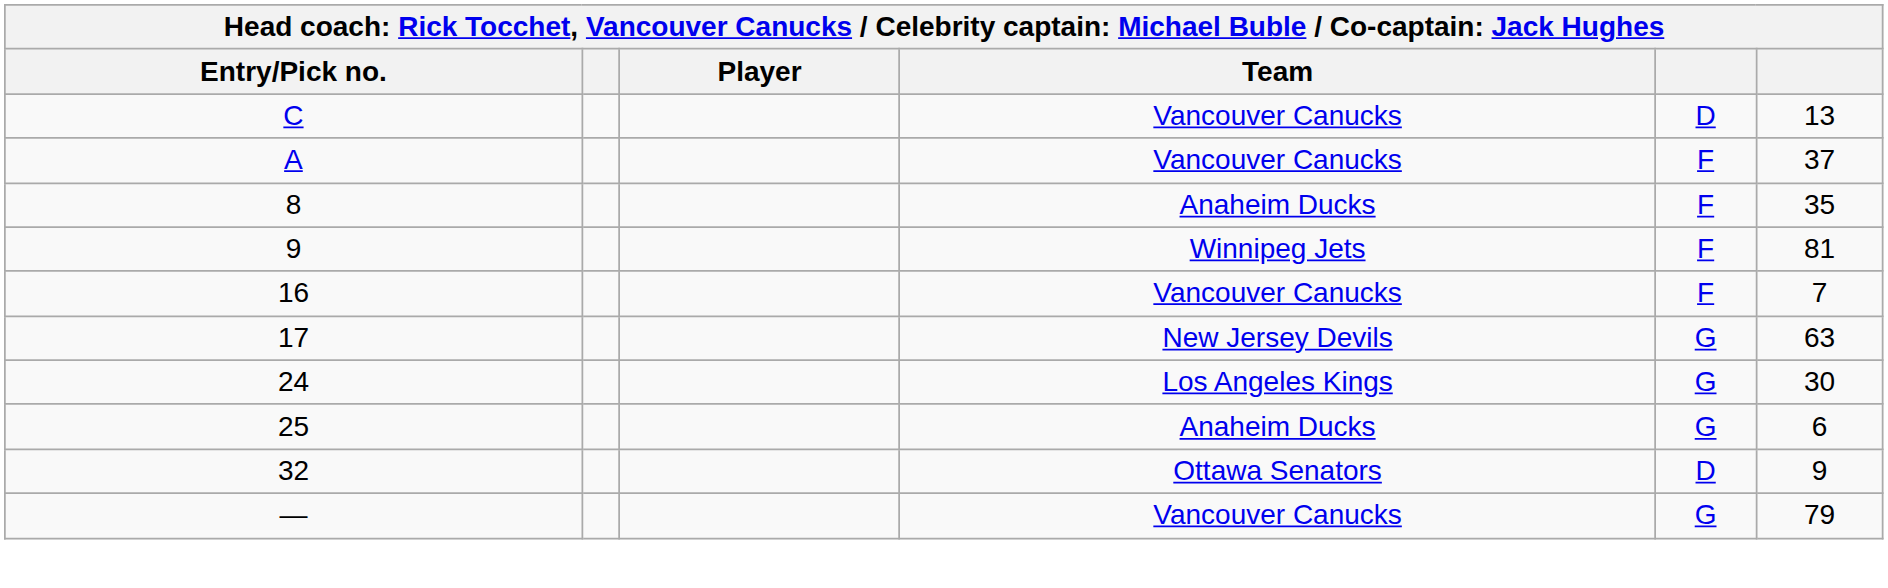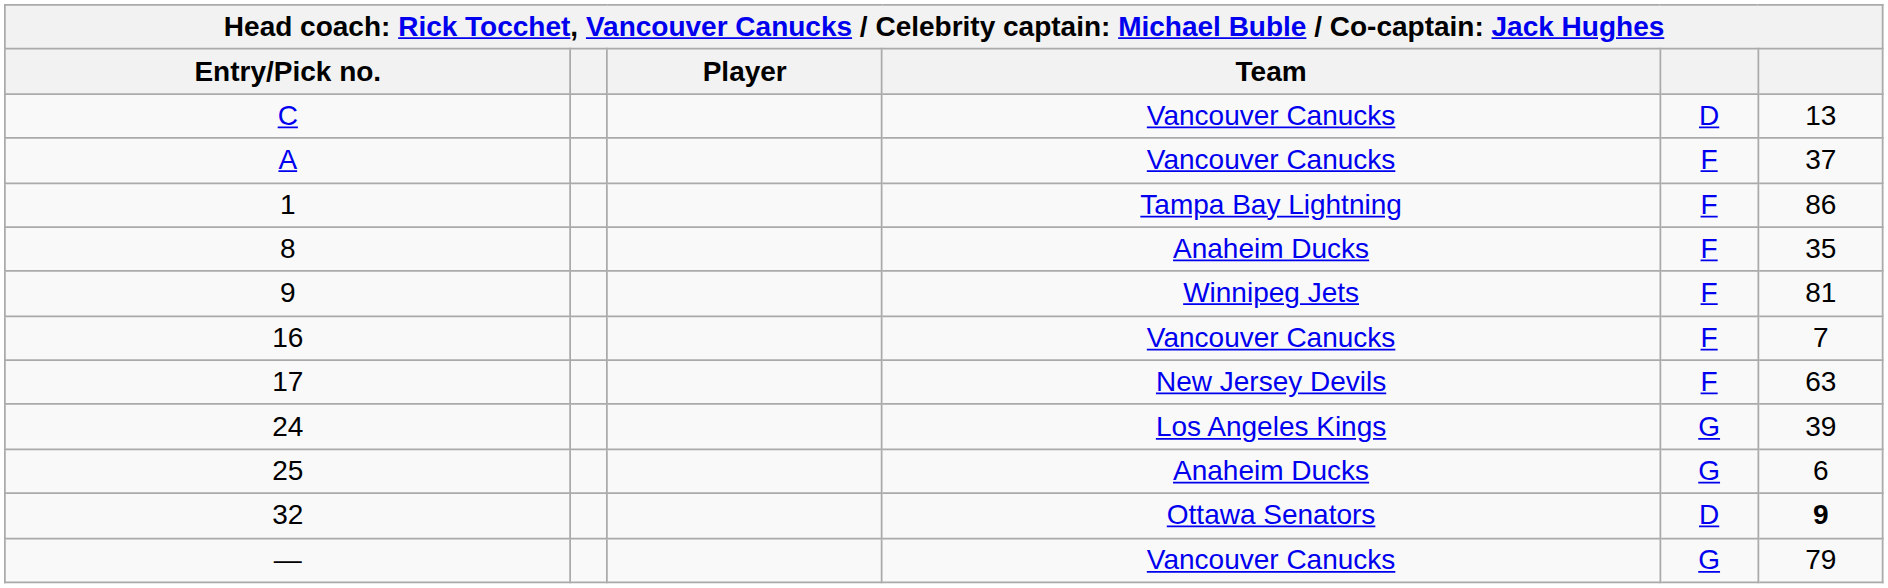 <table class="wikitable sortable" style="text-align:center" width="85%">
 <tr>
 <th colspan=6>Head coach:  <a href='#'>Rick Tocchet</a>, <a href='#'>Vancouver Canucks</a> / Celebrity captain:  <a href='#'>Michael Buble</a> / Co-captain:  <a href='#'>Jack Hughes</a></th>
 </tr>
 <tr>
 <th>Entry/Pick no.</th>
 <th></th>
 <th>Player</th>
 <th>Team</th>
 <th></th>
 <th></th>
 </tr>
 <tr>
 <td><a href='#'>C</a></td>
 <td></td>
 <td></td>
 <td><a href='#'>Vancouver Canucks</a></td>
 <td><a href='#'>D</a></td>
 <td>13</td>
 </tr>
 <tr>
 <td><a href='#'>A</a></td>
 <td></td>
 <td></td>
 <td><a href='#'>Vancouver Canucks</a></td>
 <td><a href='#'>F</a></td>
 <td>37</td>
+</tr>
+<tr>
+<td>1</td>
+<td></td>
+<td></td>
+<td><a href='#'>Tampa Bay Lightning</a></td>
+<td><a href='#'>F</a></td>
+<td>86</td>
 </tr>
 <tr>
 <td>8</td>
 <td></td>
 <td></td>
 <td><a href='#'>Anaheim Ducks</a></td>
 <td><a href='#'>F</a></td>
 <td>35</td>
 </tr>
 <tr>
 <td>9</td>
 <td></td>
 <td></td>
 <td><a href='#'>Winnipeg Jets</a></td>
 <td><a href='#'>F</a></td>
 <td>81</td>
 </tr>
 <tr>
 <td>16</td>
 <td></td>
 <td></td>
 <td><a href='#'>Vancouver Canucks</a></td>
 <td><a href='#'>F</a></td>
 <td>7</td>
 </tr>
 <tr>
 <td>17</td>
 <td></td>
 <td></td>
 <td><a href='#'>New Jersey Devils</a></td>
-<td><a href='#'>G</a></td>
+<td><a href='#'>F</a></td>
 <td>63</td>
 </tr>
 <tr>
 <td>24</td>
 <td></td>
 <td></td>
 <td><a href='#'>Los Angeles Kings</a></td>
 <td><a href='#'>G</a></td>
-<td>30</td>
+<td>39</td>
 </tr>
 <tr>
 <td>25</td>
 <td></td>
 <td></td>
 <td><a href='#'>Anaheim Ducks</a></td>
 <td><a href='#'>G</a></td>
 <td>6</td>
 </tr>
 <tr>
 <td>32</td>
 <td></td>
 <td></td>
 <td><a href='#'>Ottawa Senators</a></td>
 <td><a href='#'>D</a></td>
-<td>9</td>
+<td><strong>9</strong></td>
 </tr>
 <tr>
 <td>—</td>
 <td></td>
 <td></td>
 <td><a href='#'>Vancouver Canucks</a></td>
 <td><a href='#'>G</a></td>
 <td>79</td>
 </tr>
 </table>
